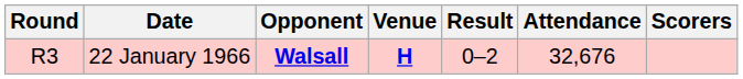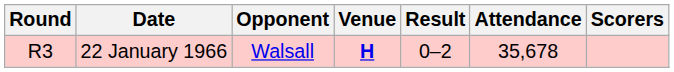 <table class="wikitable" style="font-size:100%; text-align:center">
 <tr>
 <th>Round</th>
 <th>Date</th>
 <th>Opponent</th>
 <th>Venue</th>
 <th>Result</th>
 <th>Attendance</th>
 <th>Scorers</th>
 </tr>
 <tr style="background-color: #FFCCCC;">
 <td>R3</td>
 <td>22 January 1966</td>
-<td><strong><a href='#'>Walsall</a></strong></td>
+<td><a href='#'>Walsall</a></td>
 <td><strong><a href='#'>H</a></strong></td>
 <td>0–2</td>
-<td>32,676</td>
+<td>35,678</td>
 <td></td>
 </tr>
 </table>
